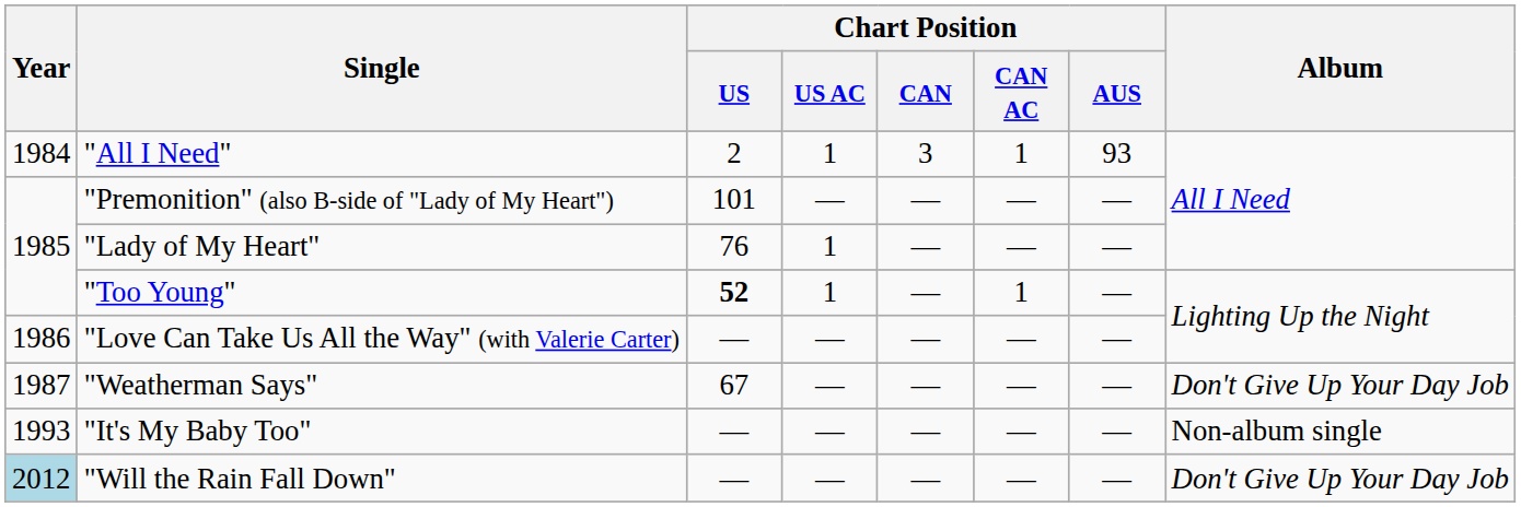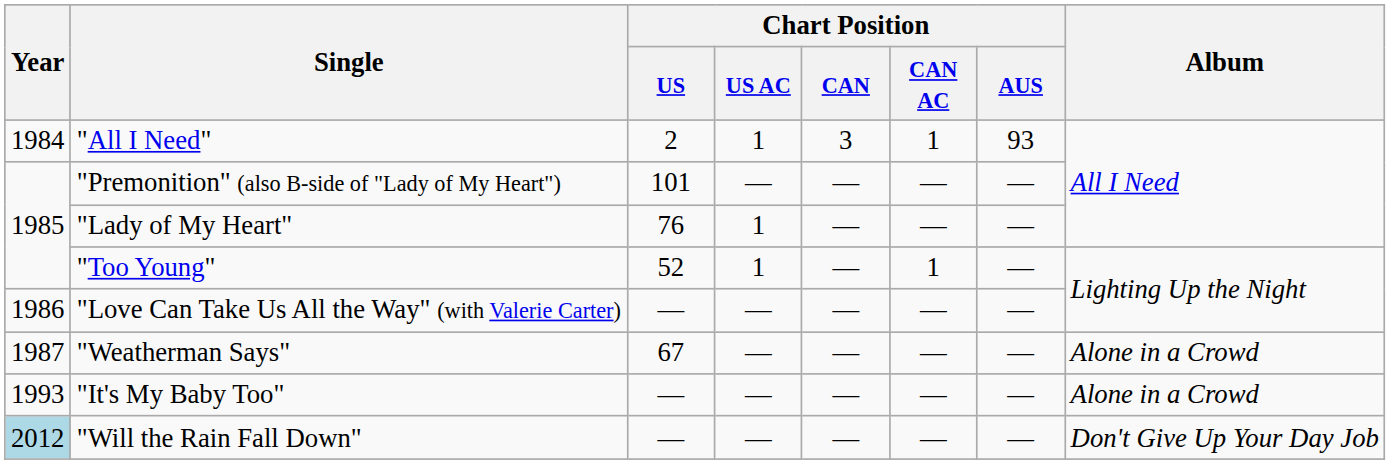 <table class="wikitable">
 <tr>
 <th rowspan="2">Year</th>
 <th rowspan="2">Single</th>
 <th colspan="5">Chart Position</th>
 <th rowspan="2">Album</th>
 </tr>
 <tr>
 <th style="width:45px;"><small><a href='#'>US</a></small></th>
 <th style="width:45px;"><small><a href='#'>US AC</a></small></th>
 <th style="width:45px;"><small><a href='#'>CAN</a></small></th>
 <th style="width:45px;"><small><a href='#'>CAN AC</a></small></th>
 <th style="width:45px;"><small><a href='#'>AUS</a></small></th>
 </tr>
 <tr>
 <td>1984</td>
 <td>"<a href='#'>All I Need</a>"</td>
 <td style="text-align:center;">2</td>
 <td style="text-align:center;">1</td>
 <td style="text-align:center;">3</td>
 <td style="text-align:center;">1</td>
 <td style="text-align:center;">93</td>
 <td rowspan="3"><em><a href='#'>All I Need</a></em></td>
 </tr>
 <tr>
 <td rowspan="3">1985</td>
 <td>"Premonition" <small>(also B-side of "Lady of My Heart")</small></td>
 <td style="text-align:center;">101</td>
 <td style="text-align:center;">—</td>
 <td style="text-align:center;">—</td>
 <td style="text-align:center;">—</td>
 <td style="text-align:center;">—</td>
 </tr>
 <tr>
 <td>"Lady of My Heart"</td>
 <td style="text-align:center;">76</td>
 <td style="text-align:center;">1</td>
 <td style="text-align:center;">—</td>
 <td style="text-align:center;">—</td>
 <td style="text-align:center;">—</td>
 </tr>
 <tr>
 <td>"<a href='#'>Too Young</a>"</td>
-<td style="text-align:center;"><strong>52</strong></td>
+<td style="text-align:center;">52</td>
 <td style="text-align:center;">1</td>
 <td style="text-align:center;">—</td>
 <td style="text-align:center;">1</td>
 <td style="text-align:center;">—</td>
 <td rowspan="2"><em>Lighting Up the Night</em></td>
 </tr>
 <tr>
 <td>1986</td>
 <td>"Love Can Take Us All the Way" <small>(with <a href='#'>Valerie Carter</a>)</small></td>
 <td style="text-align:center;">—</td>
 <td style="text-align:center;">—</td>
 <td style="text-align:center;">—</td>
 <td style="text-align:center;">—</td>
 <td style="text-align:center;">—</td>
 </tr>
 <tr>
 <td>1987</td>
 <td>"Weatherman Says"</td>
 <td style="text-align:center;">67</td>
 <td style="text-align:center;">—</td>
 <td style="text-align:center;">—</td>
 <td style="text-align:center;">—</td>
 <td style="text-align:center;">—</td>
-<td><em>Don't Give Up Your Day Job</em></td>
+<td><em>Alone in a Crowd</em></td>
 </tr>
 <tr>
 <td>1993</td>
 <td>"It's My Baby Too"</td>
 <td style="text-align:center;">—</td>
 <td style="text-align:center;">—</td>
 <td style="text-align:center;">—</td>
 <td style="text-align:center;">—</td>
 <td style="text-align:center;">—</td>
-<td>Non-album single</td>
+<td><em>Alone in a Crowd</em></td>
 </tr>
 <tr>
 <td style="background: lightblue;">2012</td>
 <td>"Will the Rain Fall Down"</td>
 <td style="text-align:center;">—</td>
 <td style="text-align:center;">—</td>
 <td style="text-align:center;">—</td>
 <td style="text-align:center;">—</td>
 <td style="text-align:center;">—</td>
 <td><em>Don't Give Up Your Day Job</em></td>
 </tr>
 </table>
